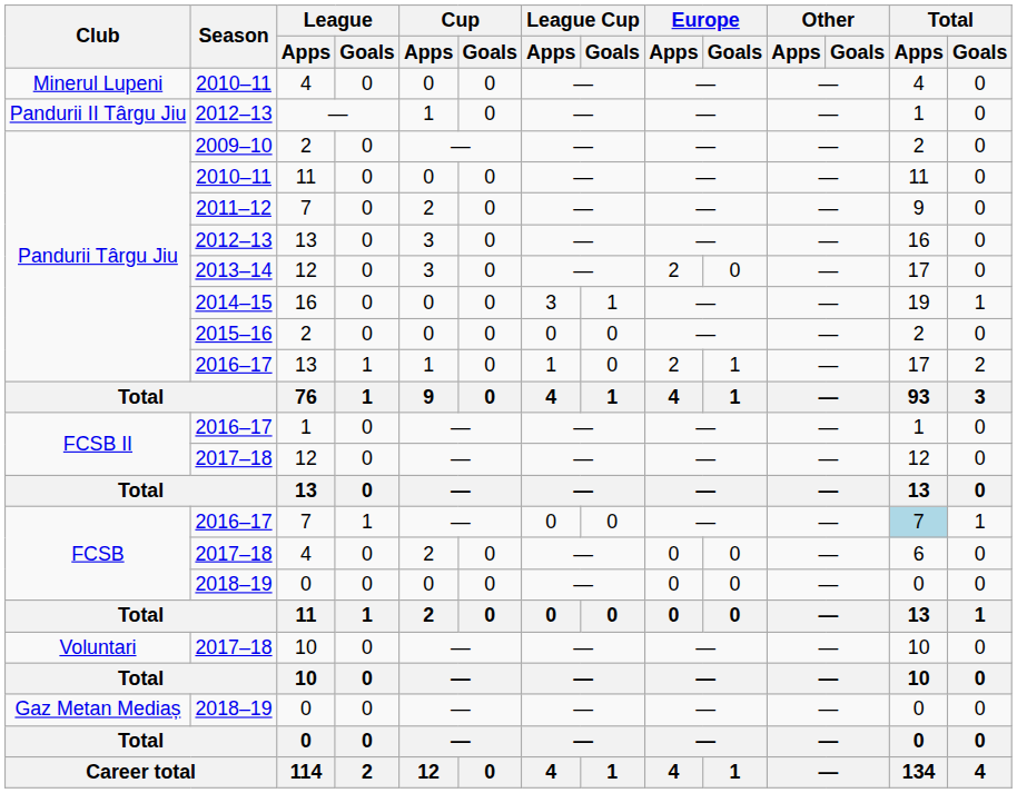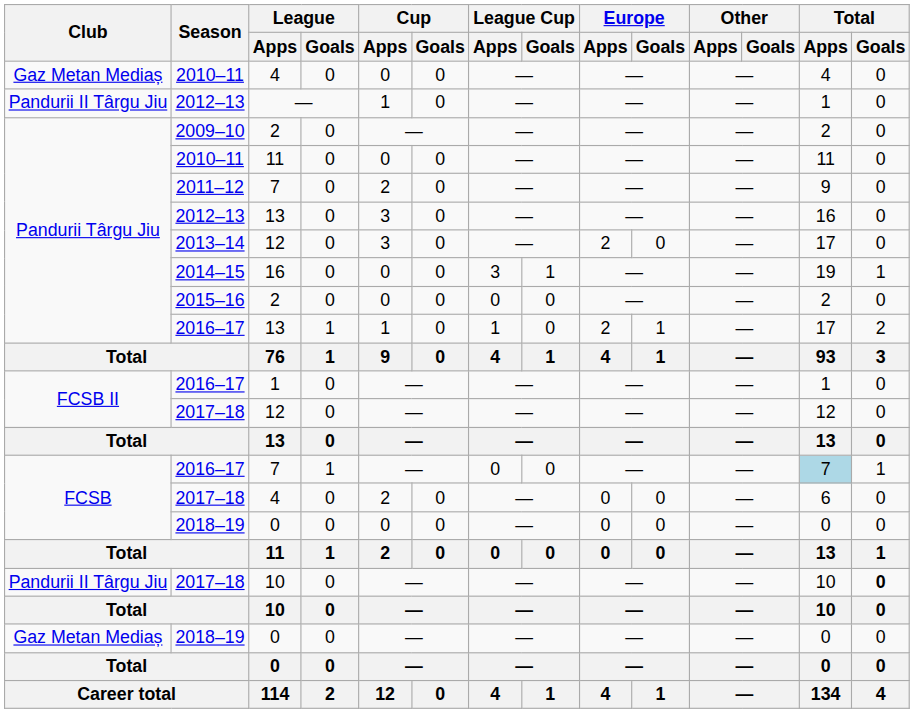 <table class="wikitable" style="text-align: center;">
 <tr>
 <th rowspan=2>Club</th>
 <th rowspan=2>Season</th>
 <th colspan=2>League</th>
 <th colspan=2>Cup</th>
 <th colspan=2>League Cup</th>
 <th colspan=2><a href='#'>Europe</a></th>
 <th colspan=2>Other</th>
 <th colspan=2>Total</th>
 </tr>
 <tr>
 <th scope=col>Apps</th>
 <th scope=col>Goals</th>
 <th scope=col>Apps</th>
 <th scope=col>Goals</th>
 <th scope=col>Apps</th>
 <th scope=col>Goals</th>
 <th scope=col>Apps</th>
 <th scope=col>Goals</th>
 <th scope=col>Apps</th>
 <th scope=col>Goals</th>
 <th scope=col>Apps</th>
 <th scope=col>Goals</th>
 </tr>
 <tr>
-<td rowspan="1"><a href='#'>Minerul Lupeni</a></td>
+<td rowspan="1"><a href='#'>Gaz Metan Mediaș</a></td>
 <td><a href='#'>2010–11</a></td>
 <td>4</td>
 <td>0</td>
 <td>0</td>
 <td>0</td>
 <td colspan=2>—</td>
 <td colspan=2>—</td>
 <td colspan=2>—</td>
 <td>4</td>
 <td>0</td>
 </tr>
 <tr>
 <td rowspan="1"><a href='#'>Pandurii II Târgu Jiu</a></td>
 <td><a href='#'>2012–13</a></td>
 <td colspan=2>—</td>
 <td>1</td>
 <td>0</td>
 <td colspan=2>—</td>
 <td colspan=2>—</td>
 <td colspan=2>—</td>
 <td>1</td>
 <td>0</td>
 </tr>
 <tr>
 <td rowspan="8"><a href='#'>Pandurii Târgu Jiu</a></td>
 <td><a href='#'>2009–10</a></td>
 <td>2</td>
 <td>0</td>
 <td colspan=2>—</td>
 <td colspan=2>—</td>
 <td colspan=2>—</td>
 <td colspan=2>—</td>
 <td>2</td>
 <td>0</td>
 </tr>
 <tr>
 <td><a href='#'>2010–11</a></td>
 <td>11</td>
 <td>0</td>
 <td>0</td>
 <td>0</td>
 <td colspan=2>—</td>
 <td colspan=2>—</td>
 <td colspan=2>—</td>
 <td>11</td>
 <td>0</td>
 </tr>
 <tr>
 <td><a href='#'>2011–12</a></td>
 <td>7</td>
 <td>0</td>
 <td>2</td>
 <td>0</td>
 <td colspan=2>—</td>
 <td colspan=2>—</td>
 <td colspan=2>—</td>
 <td>9</td>
 <td>0</td>
 </tr>
 <tr>
 <td><a href='#'>2012–13</a></td>
 <td>13</td>
 <td>0</td>
 <td>3</td>
 <td>0</td>
 <td colspan=2>—</td>
 <td colspan=2>—</td>
 <td colspan=2>—</td>
 <td>16</td>
 <td>0</td>
 </tr>
 <tr>
 <td><a href='#'>2013–14</a></td>
 <td>12</td>
 <td>0</td>
 <td>3</td>
 <td>0</td>
 <td colspan=2>—</td>
 <td>2</td>
 <td>0</td>
 <td colspan=2>—</td>
 <td>17</td>
 <td>0</td>
 </tr>
 <tr>
 <td><a href='#'>2014–15</a></td>
 <td>16</td>
 <td>0</td>
 <td>0</td>
 <td>0</td>
 <td>3</td>
 <td>1</td>
 <td colspan=2>—</td>
 <td colspan=2>—</td>
 <td>19</td>
 <td>1</td>
 </tr>
 <tr>
 <td><a href='#'>2015–16</a></td>
 <td>2</td>
 <td>0</td>
 <td>0</td>
 <td>0</td>
 <td>0</td>
 <td>0</td>
 <td colspan=2>—</td>
 <td colspan=2>—</td>
 <td>2</td>
 <td>0</td>
 </tr>
 <tr>
 <td><a href='#'>2016–17</a></td>
 <td>13</td>
 <td>1</td>
 <td>1</td>
 <td>0</td>
 <td>1</td>
 <td>0</td>
 <td>2</td>
 <td>1</td>
 <td colspan=2>—</td>
 <td>17</td>
 <td>2</td>
 </tr>
 <tr>
 <th colspan=2>Total</th>
 <th>76</th>
 <th>1</th>
 <th>9</th>
 <th>0</th>
 <th>4</th>
 <th>1</th>
 <th>4</th>
 <th>1</th>
 <th colspan=2>—</th>
 <th>93</th>
 <th>3</th>
 </tr>
 <tr>
 <td rowspan="2"><a href='#'>FCSB II</a></td>
 <td><a href='#'>2016–17</a></td>
 <td>1</td>
 <td>0</td>
 <td colspan=2>—</td>
 <td colspan=2>—</td>
 <td colspan=2>—</td>
 <td colspan=2>—</td>
 <td>1</td>
 <td>0</td>
 </tr>
 <tr>
 <td><a href='#'>2017–18</a></td>
 <td>12</td>
 <td>0</td>
 <td colspan=2>—</td>
 <td colspan=2>—</td>
 <td colspan=2>—</td>
 <td colspan=2>—</td>
 <td>12</td>
 <td>0</td>
 </tr>
 <tr>
 <th colspan=2>Total</th>
 <th>13</th>
 <th>0</th>
 <th colspan=2>—</th>
 <th colspan=2>—</th>
 <th colspan=2>—</th>
 <th colspan=2>—</th>
 <th>13</th>
 <th>0</th>
 </tr>
 <tr>
 <td rowspan="3"><a href='#'>FCSB</a></td>
 <td><a href='#'>2016–17</a></td>
 <td>7</td>
 <td>1</td>
 <td colspan=2>—</td>
 <td>0</td>
 <td>0</td>
 <td colspan=2>—</td>
 <td colspan=2>—</td>
 <td style="background: lightblue;">7</td>
 <td>1</td>
 </tr>
 <tr>
 <td><a href='#'>2017–18</a></td>
 <td>4</td>
 <td>0</td>
 <td>2</td>
 <td>0</td>
 <td colspan=2>—</td>
 <td>0</td>
 <td>0</td>
 <td colspan=2>—</td>
 <td>6</td>
 <td>0</td>
 </tr>
 <tr>
 <td><a href='#'>2018–19</a></td>
 <td>0</td>
 <td>0</td>
 <td>0</td>
 <td>0</td>
 <td colspan=2>—</td>
 <td>0</td>
 <td>0</td>
 <td colspan=2>—</td>
 <td>0</td>
 <td>0</td>
 </tr>
 <tr>
 <th colspan=2>Total</th>
 <th>11</th>
 <th>1</th>
 <th>2</th>
 <th>0</th>
 <th>0</th>
 <th>0</th>
 <th>0</th>
 <th>0</th>
 <th colspan=2>—</th>
 <th>13</th>
 <th>1</th>
 </tr>
 <tr>
-<td rowspan="1"><a href='#'>Voluntari</a></td>
+<td rowspan="1"><a href='#'>Pandurii II Târgu Jiu</a></td>
 <td><a href='#'>2017–18</a></td>
 <td>10</td>
 <td>0</td>
 <td colspan=2>—</td>
 <td colspan=2>—</td>
 <td colspan=2>—</td>
 <td colspan=2>—</td>
 <td>10</td>
-<td>0</td>
+<td><strong>0</strong></td>
 </tr>
 <tr>
 <th colspan=2>Total</th>
 <th>10</th>
 <th>0</th>
 <th colspan=2>—</th>
 <th colspan=2>—</th>
 <th colspan=2>—</th>
 <th colspan=2>—</th>
 <th>10</th>
 <th>0</th>
 </tr>
 <tr>
 <td rowspan="1"><a href='#'>Gaz Metan Mediaș</a></td>
 <td><a href='#'>2018–19</a></td>
 <td>0</td>
 <td>0</td>
 <td colspan=2>—</td>
 <td colspan=2>—</td>
 <td colspan=2>—</td>
 <td colspan=2>—</td>
 <td>0</td>
 <td>0</td>
 </tr>
 <tr>
 <th colspan=2>Total</th>
 <th>0</th>
 <th>0</th>
 <th colspan=2>—</th>
 <th colspan=2>—</th>
 <th colspan=2>—</th>
 <th colspan=2>—</th>
 <th>0</th>
 <th>0</th>
 </tr>
 <tr>
 <th colspan=2>Career total</th>
 <th>114</th>
 <th>2</th>
 <th>12</th>
 <th>0</th>
 <th>4</th>
 <th>1</th>
 <th>4</th>
 <th>1</th>
 <th colspan=2>—</th>
 <th>134</th>
 <th>4</th>
 </tr>
 </table>
